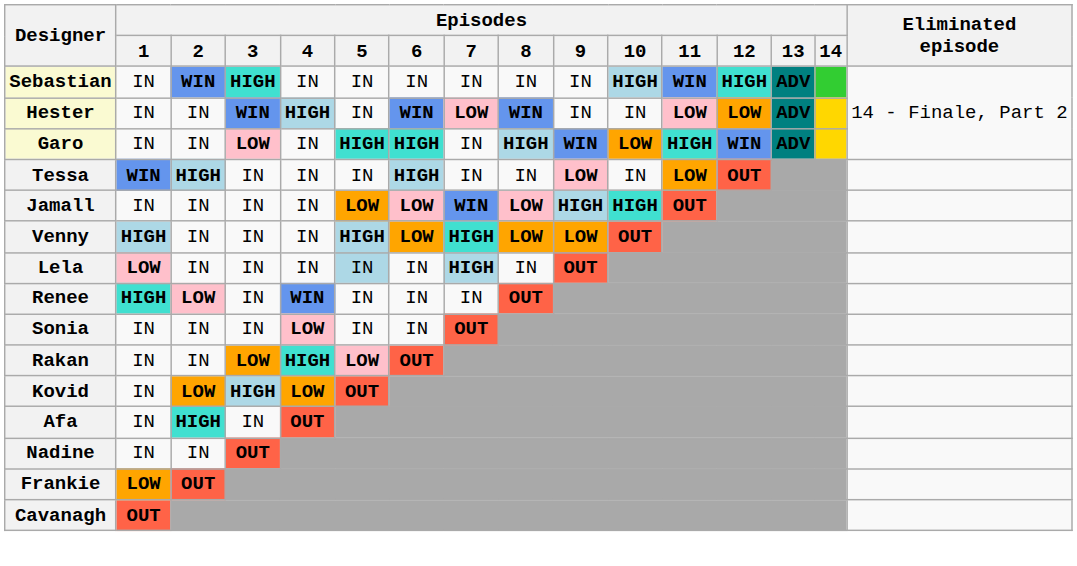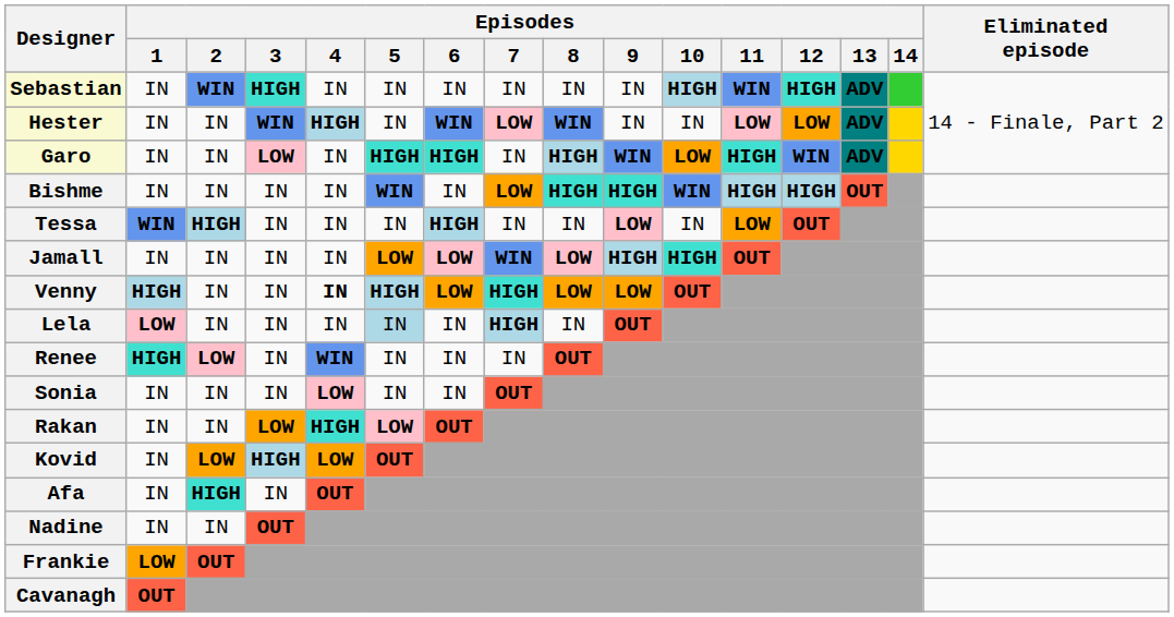 <table class="wikitable" style="text-align:center">
 <tr>
 <th rowspan="2"><strong>Designer</strong></th>
 <th colspan="14"><strong>Episodes</strong></th>
 <th rowspan="2"><strong>Eliminated<br> episode</strong></th>
 </tr>
 <tr>
 <th>1</th>
 <th>2</th>
 <th>3</th>
 <th>4</th>
 <th>5</th>
 <th>6</th>
 <th>7</th>
 <th>8</th>
 <th>9 </th>
 <th>10 </th>
 <th>11</th>
 <th>12</th>
 <th>13 </th>
 <th>14</th>
 </tr>
 <tr>
 <th style="background:#FAFAD2;">Sebastian</th>
 <td>IN</td>
 <td style="background:cornflowerblue;"><strong>WIN</strong></td>
 <td style="background:turquoise;"><strong>HIGH</strong></td>
 <td>IN</td>
 <td>IN</td>
 <td>IN</td>
 <td>IN</td>
 <td>IN</td>
 <td>IN</td>
 <td style="background:lightblue;"><strong>HIGH</strong></td>
 <td style="background:cornflowerblue;"><strong>WIN</strong></td>
 <td style="background:turquoise;"><strong>HIGH</strong></td>
 <td style="background:teal;"><strong>ADV</strong></td>
 <td style="background:limegreen;"></td>
 <td rowspan="3">14 - Finale, Part 2</td>
 </tr>
 <tr>
 <th style="background:#FAFAD2;">Hester</th>
 <td>IN</td>
 <td>IN</td>
 <td style="background:cornflowerblue;"><strong>WIN</strong></td>
 <td style="background:lightblue;"><strong>HIGH</strong></td>
 <td>IN</td>
 <td style="background:cornflowerblue;"><strong>WIN</strong></td>
 <td style="background:pink;"><strong>LOW</strong></td>
 <td style="background:cornflowerblue;"><strong>WIN</strong></td>
 <td>IN</td>
 <td>IN</td>
 <td style="background:pink;"><strong>LOW</strong></td>
 <td style="background:orange;"><strong>LOW</strong></td>
 <td style="background:teal;"><strong>ADV</strong></td>
 <td style="background:gold;"></td>
 </tr>
 <tr>
 <th style="background:#FAFAD2;">Garo</th>
 <td>IN</td>
 <td>IN</td>
 <td style="background:pink;"><strong>LOW</strong></td>
 <td>IN</td>
 <td style="background:turquoise;"><strong>HIGH</strong></td>
 <td style="background:turquoise;"><strong>HIGH</strong></td>
 <td>IN</td>
 <td style="background:lightblue;"><strong>HIGH</strong></td>
 <td style="background:cornflowerblue;"><strong>WIN</strong></td>
 <td style="background:orange;"><strong>LOW</strong></td>
 <td style="background:turquoise;"><strong>HIGH</strong></td>
 <td style="background:cornflowerblue;"><strong>WIN</strong></td>
 <td style="background:teal;"><strong>ADV</strong></td>
 <td style="background:gold;"></td>
 </tr>
 <tr>
+<th>Bishme</th>
+<td>IN</td>
+<td>IN</td>
+<td>IN</td>
+<td>IN</td>
+<td style="background:cornflowerblue;"><strong>WIN</strong></td>
+<td>IN</td>
+<td style="background:orange;"><strong>LOW</strong></td>
+<td style="background:turquoise;"><strong>HIGH</strong></td>
+<td style="background:turquoise;"><strong>HIGH</strong></td>
+<td style="background:cornflowerblue;"><strong>WIN</strong></td>
+<td style="background:lightblue;"><strong>HIGH</strong></td>
+<td style="background:lightblue;"><strong>HIGH</strong></td>
+<td style="background:tomato;"><strong>OUT</strong></td>
+<td style="background:darkgrey;" colspan="1"></td>
+<td></td>
+</tr>
+<tr>
 <th>Tessa</th>
 <td style="background:cornflowerblue;"><strong>WIN</strong></td>
 <td style="background:lightblue;"><strong>HIGH</strong></td>
 <td>IN</td>
 <td>IN</td>
 <td>IN</td>
 <td style="background:lightblue;"><strong>HIGH</strong></td>
 <td>IN</td>
 <td>IN</td>
 <td style="background:pink;"><strong>LOW</strong></td>
 <td>IN</td>
 <td style="background:orange;"><strong>LOW</strong></td>
 <td style="background:tomato;"><strong>OUT</strong></td>
 <td style="background:darkgrey;" colspan="2"></td>
 <td></td>
 </tr>
 <tr>
 <th>Jamall</th>
 <td>IN</td>
 <td>IN</td>
 <td>IN</td>
 <td>IN</td>
 <td style="background:orange;"><strong>LOW</strong></td>
 <td style="background:pink;"><strong>LOW</strong></td>
 <td style="background:cornflowerblue;"><strong>WIN</strong></td>
 <td style="background:pink;"><strong>LOW</strong></td>
 <td style="background:lightblue;"><strong>HIGH</strong></td>
 <td style="background:turquoise;"><strong>HIGH</strong></td>
 <td style="background:tomato;"><strong>OUT</strong></td>
 <td style="background:darkgrey;" colspan="3"></td>
 <td></td>
 </tr>
 <tr>
 <th>Venny</th>
 <td style="background:lightblue;"><strong>HIGH</strong></td>
 <td>IN</td>
 <td>IN</td>
-<td>IN</td>
+<td><strong>IN</strong></td>
 <td style="background:lightblue;"><strong>HIGH</strong></td>
 <td style="background:orange;"><strong>LOW</strong></td>
 <td style="background:turquoise;"><strong>HIGH</strong></td>
 <td style="background:orange;"><strong>LOW</strong></td>
 <td style="background:orange;"><strong>LOW</strong></td>
 <td style="background:tomato;"><strong>OUT</strong></td>
 <td style="background:darkgrey;" colspan="4"></td>
 <td></td>
 </tr>
 <tr>
 <th>Lela</th>
 <td style="background:pink;"><strong>LOW</strong></td>
 <td>IN</td>
 <td>IN</td>
 <td>IN</td>
 <td style="background: lightblue;">IN</td>
 <td>IN</td>
 <td style="background:lightblue;"><strong>HIGH</strong></td>
 <td>IN</td>
 <td style="background:tomato;"><strong>OUT</strong></td>
 <td style="background:darkgrey;" colspan="5"></td>
 <td></td>
 </tr>
 <tr>
 <th>Renee</th>
 <td style="background:turquoise;"><strong>HIGH</strong></td>
 <td style="background:pink;"><strong>LOW</strong></td>
 <td>IN</td>
 <td style="background:cornflowerblue;"><strong>WIN</strong></td>
 <td>IN</td>
 <td>IN</td>
 <td>IN</td>
 <td style="background:tomato;"><strong>OUT</strong></td>
 <td style="background:darkgrey;" colspan="6"></td>
 <td></td>
 </tr>
 <tr>
 <th>Sonia</th>
 <td>IN</td>
 <td>IN</td>
 <td>IN</td>
 <td style="background:pink;"><strong>LOW</strong></td>
 <td>IN</td>
 <td>IN</td>
 <td style="background:tomato;"><strong>OUT</strong></td>
 <td style="background:darkgrey;" colspan="7"></td>
 <td></td>
 </tr>
 <tr>
 <th>Rakan</th>
 <td>IN</td>
 <td>IN</td>
 <td style="background:orange;"><strong>LOW</strong></td>
 <td style="background:turquoise;"><strong>HIGH</strong></td>
 <td style="background:pink;"><strong>LOW</strong></td>
 <td style="background:tomato;"><strong>OUT</strong></td>
 <td style="background:darkgrey;" colspan="8"></td>
 <td></td>
 </tr>
 <tr>
 <th>Kovid</th>
 <td>IN</td>
 <td style="background:orange;"><strong>LOW</strong></td>
 <td style="background:lightblue;"><strong>HIGH</strong></td>
 <td style="background:orange;"><strong>LOW</strong></td>
 <td style="background:tomato;"><strong>OUT</strong></td>
 <td style="background:darkgrey;" colspan="9"></td>
 <td></td>
 </tr>
 <tr>
 <th>Afa</th>
 <td>IN</td>
 <td style="background:turquoise;"><strong>HIGH</strong></td>
 <td>IN</td>
 <td style="background:tomato;"><strong>OUT</strong></td>
 <td style="background:darkgrey;" colspan="10"></td>
 <td></td>
 </tr>
 <tr>
 <th>Nadine</th>
 <td>IN</td>
 <td>IN</td>
 <td style="background:tomato;"><strong>OUT</strong></td>
 <td style="background:darkgrey;" colspan="11"></td>
 <td></td>
 </tr>
 <tr>
 <th>Frankie</th>
 <td style="background:orange;"><strong>LOW</strong></td>
 <td style="background:tomato;"><strong>OUT</strong></td>
 <td style="background:darkgrey;" colspan="12"></td>
 <td></td>
 </tr>
 <tr>
 <th>Cavanagh</th>
 <td style="background:tomato;"><strong>OUT</strong></td>
 <td style="background:darkgrey;" colspan="13"></td>
 <td></td>
 </tr>
 </table>
